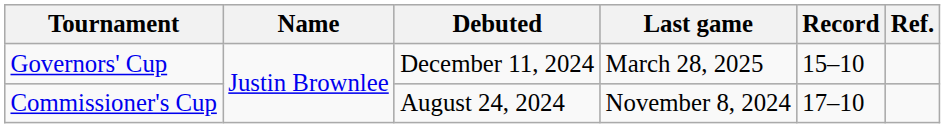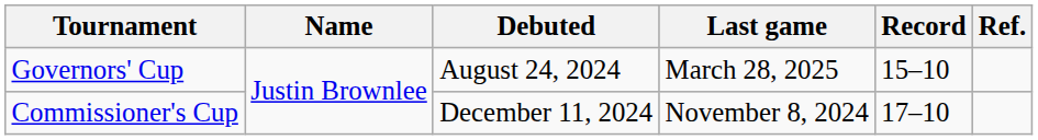 <table class="wikitable">
 <tr>
 <th>Tournament</th>
 <th>Name</th>
 <th>Debuted</th>
 <th>Last game</th>
 <th>Record</th>
 <th>Ref.</th>
 </tr>
 <tr>
 <td><a href='#'>Governors' Cup</a></td>
 <td rowspan=2><a href='#'>Justin Brownlee</a></td>
-<td>December 11, 2024 </td>
+<td>August 24, 2024 </td>
 <td>March 28, 2025 </td>
 <td>15–10</td>
 <td></td>
 </tr>
 <tr>
 <td><a href='#'>Commissioner's Cup</a></td>
-<td>August 24, 2024 </td>
+<td>December 11, 2024 </td>
 <td>November 8, 2024 </td>
 <td>17–10</td>
 <td></td>
 </tr>
 </table>
